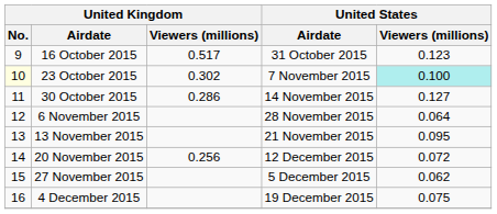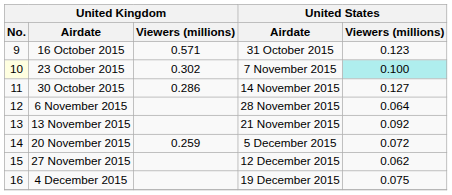 <table class="wikitable plainrowheaders" style="text-align:center;">
 <tr>
 <th colspan=3>United Kingdom</th>
 <th colspan=2>United States</th>
 </tr>
 <tr>
 <th>No.</th>
 <th>Airdate</th>
 <th>Viewers (millions)</th>
 <th>Airdate</th>
 <th>Viewers (millions)</th>
 </tr>
 <tr>
 <td>9</td>
 <td>16 October 2015</td>
-<td>0.517</td>
+<td>0.571</td>
 <td>31 October 2015</td>
 <td>0.123</td>
 </tr>
 <tr>
 <td style="background: lightyellow;">10</td>
 <td>23 October 2015</td>
 <td>0.302</td>
 <td>7 November 2015</td>
 <td style="background: paleturquoise;">0.100</td>
 </tr>
 <tr>
 <td>11</td>
 <td>30 October 2015</td>
 <td>0.286</td>
 <td>14 November 2015</td>
 <td>0.127</td>
 </tr>
 <tr>
 <td>12</td>
 <td>6 November 2015</td>
 <td></td>
 <td>28 November 2015</td>
 <td>0.064</td>
 </tr>
 <tr>
 <td>13</td>
 <td>13 November 2015</td>
 <td></td>
 <td>21 November 2015</td>
-<td>0.095</td>
+<td>0.092</td>
 </tr>
 <tr>
 <td>14</td>
 <td>20 November 2015</td>
-<td>0.256</td>
-<td>12 December 2015</td>
+<td>0.259</td>
+<td>5 December 2015</td>
 <td>0.072</td>
 </tr>
 <tr>
 <td>15</td>
 <td>27 November 2015</td>
 <td></td>
-<td>5 December 2015</td>
+<td>12 December 2015</td>
 <td>0.062</td>
 </tr>
 <tr>
 <td>16</td>
 <td>4 December 2015</td>
 <td></td>
 <td>19 December 2015</td>
 <td>0.075</td>
 </tr>
 <tr>
 </tr>
 </table>
